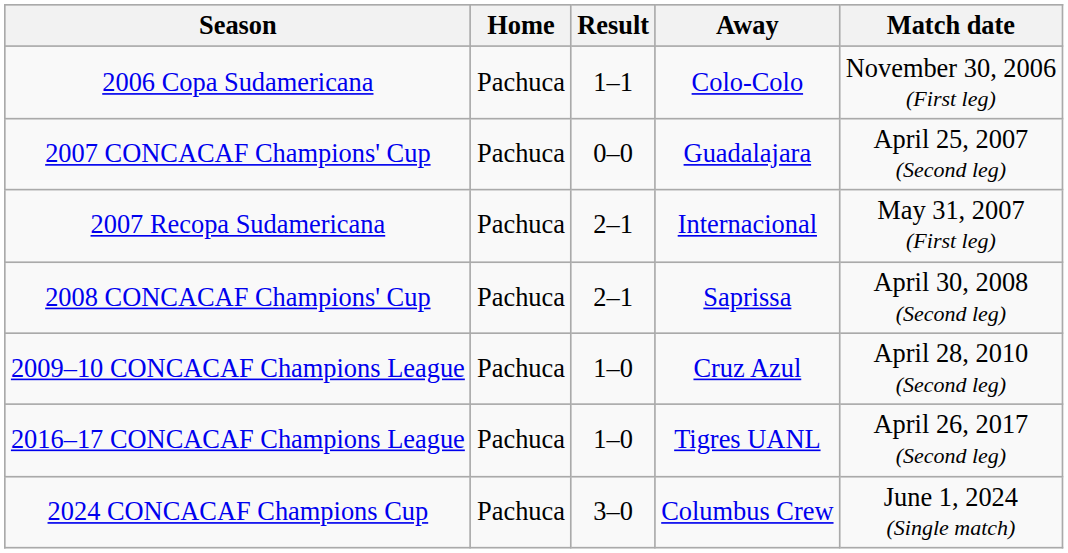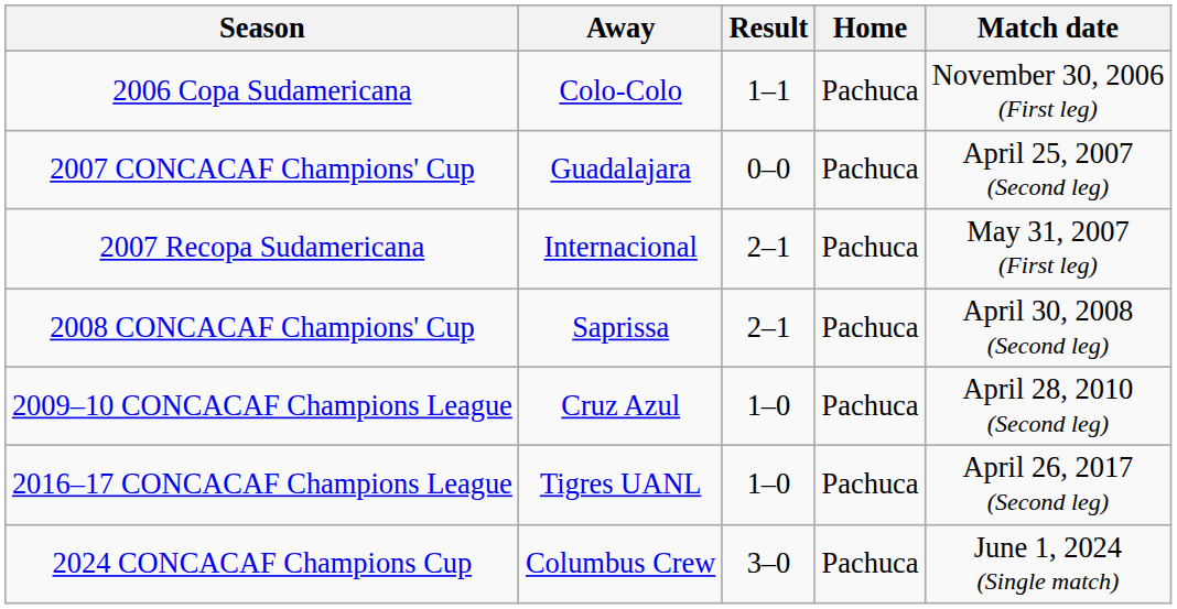 <table class="wikitable" style="text-align: center;">
 <tr>
 <th>Season</th>
+<th>Away</th>
+<th>Result</th>
 <th>Home</th>
-<th>Result</th>
-<th>Away</th>
 <th>Match date</th>
 </tr>
 <tr>
 <td><a href='#'>2006 Copa Sudamericana</a></td>
+<td><a href='#'>Colo-Colo</a></td>
+<td>1–1</td>
 <td>Pachuca</td>
-<td>1–1</td>
-<td><a href='#'>Colo-Colo</a></td>
 <td>November 30, 2006<br><small><em>(First leg)</em></small></td>
 </tr>
 <tr>
 <td><a href='#'>2007 CONCACAF Champions' Cup</a></td>
+<td><a href='#'>Guadalajara</a></td>
+<td>0–0<br><small></small></td>
 <td>Pachuca</td>
-<td>0–0<br><small></small></td>
-<td><a href='#'>Guadalajara</a></td>
 <td>April 25, 2007<br><small><em>(Second leg)</em></small></td>
 </tr>
 <tr>
 <td><a href='#'>2007 Recopa Sudamericana</a></td>
+<td><a href='#'>Internacional</a></td>
+<td>2–1</td>
 <td>Pachuca</td>
-<td>2–1</td>
-<td><a href='#'>Internacional</a></td>
 <td>May 31, 2007<br><small><em>(First leg)</em></small></td>
 </tr>
 <tr>
 <td><a href='#'>2008 CONCACAF Champions' Cup</a></td>
+<td><a href='#'>Saprissa</a></td>
+<td>2–1</td>
 <td>Pachuca</td>
-<td>2–1</td>
-<td><a href='#'>Saprissa</a></td>
 <td>April 30, 2008<br><small><em>(Second leg)</em></small></td>
 </tr>
 <tr>
 <td><a href='#'>2009–10 CONCACAF Champions League</a></td>
+<td><a href='#'>Cruz Azul</a></td>
+<td>1–0</td>
 <td>Pachuca</td>
-<td>1–0</td>
-<td><a href='#'>Cruz Azul</a></td>
 <td>April 28, 2010<br><small><em>(Second leg)</em></small></td>
 </tr>
 <tr>
 <td><a href='#'>2016–17 CONCACAF Champions League</a></td>
+<td><a href='#'>Tigres UANL</a></td>
+<td>1–0</td>
 <td>Pachuca</td>
-<td>1–0</td>
-<td><a href='#'>Tigres UANL</a></td>
 <td>April 26, 2017<br><small><em>(Second leg)</em></small></td>
 </tr>
 <tr>
 <td><a href='#'>2024 CONCACAF Champions Cup</a></td>
+<td><a href='#'>Columbus Crew</a></td>
+<td>3–0</td>
 <td>Pachuca</td>
-<td>3–0</td>
-<td><a href='#'>Columbus Crew</a></td>
 <td>June 1, 2024<br><small><em>(Single match)</em></small></td>
 </tr>
 </table>
